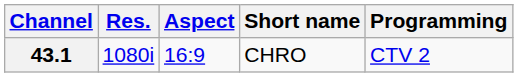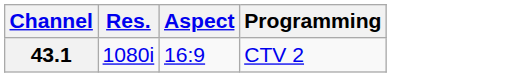 <table class="wikitable">
 <tr>
 <th scope = "col"><a href='#'>Channel</a></th>
 <th scope = "col"><a href='#'>Res.</a></th>
 <th scope = "col"><a href='#'>Aspect</a></th>
-<th scope = "col">Short name</th>
 <th scope = "col">Programming</th>
 </tr>
 <tr>
 <th scope = "row">43.1</th>
 <td><a href='#'>1080i</a></td>
 <td><a href='#'>16:9</a></td>
-<td>CHRO</td>
 <td><a href='#'>CTV 2</a></td>
 </tr>
 </table>
